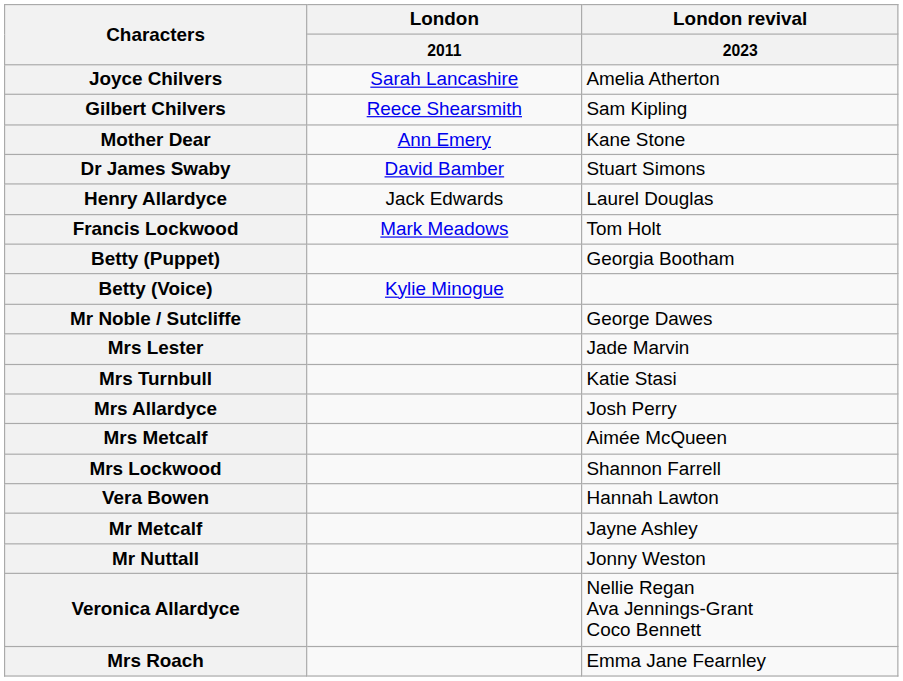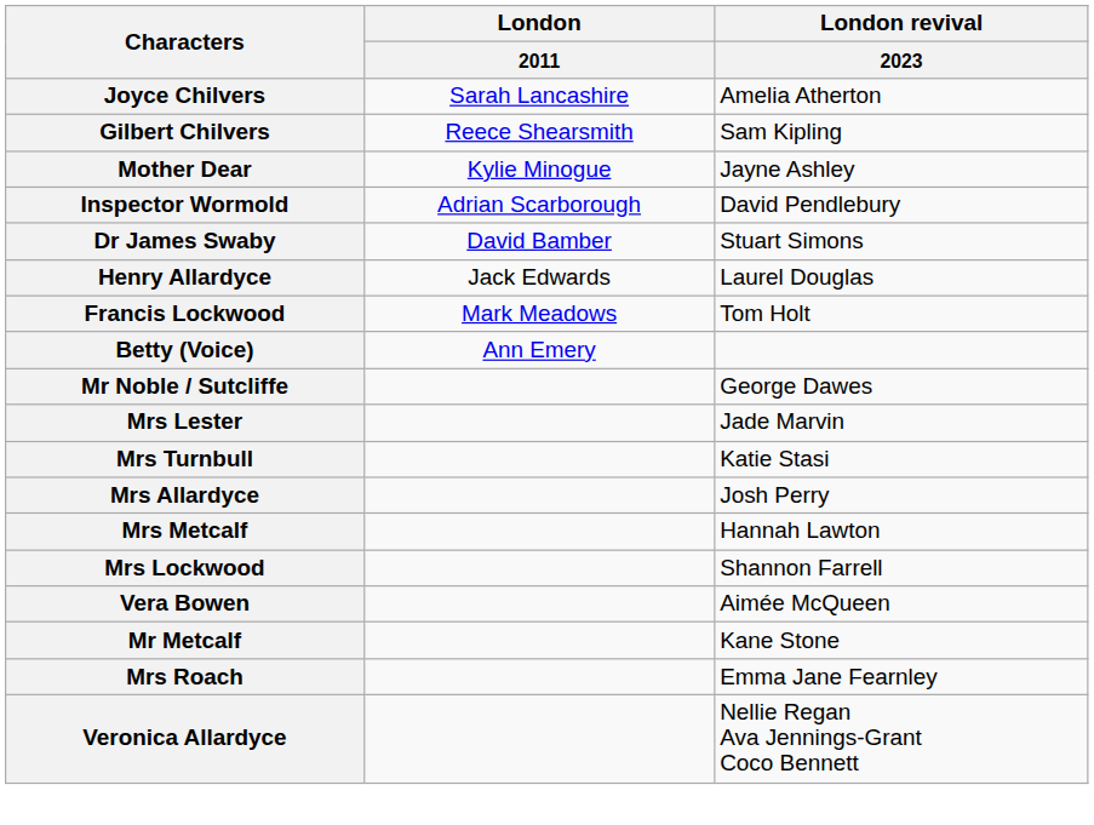 <table class="wikitable" width="60%">
 <tr>
 <th rowspan="2" scope="col">Characters</th>
 <th scope="col" class="unsortable">London</th>
 <th>London revival</th>
 </tr>
 <tr>
 <th><small>2011</small></th>
 <th><small>2023</small></th>
 </tr>
 <tr>
 <th scope="row">Joyce Chilvers</th>
 <td colspan="1" align="center"><a href='#'>Sarah Lancashire</a></td>
 <td>Amelia Atherton</td>
 </tr>
 <tr>
 <th scope="row">Gilbert Chilvers</th>
 <td align="center" colspan="1"><a href='#'>Reece Shearsmith</a></td>
 <td>Sam Kipling</td>
 </tr>
 <tr>
 <th scope="row">Mother Dear</th>
-<td colspan="1" align="center"><a href='#'>Ann Emery</a></td>
-<td>Kane Stone</td>
+<td colspan="1" align="center"><a href='#'>Kylie Minogue</a></td>
+<td>Jayne Ashley</td>
+</tr>
+<tr>
+<th scope="row">Inspector Wormold</th>
+<td colspan="1" align="center"><a href='#'>Adrian Scarborough</a></td>
+<td>David Pendlebury</td>
 </tr>
 <tr>
 <th scope="row">Dr James Swaby</th>
 <td colspan="1" align="center"><a href='#'>David Bamber</a></td>
 <td>Stuart Simons</td>
 </tr>
 <tr>
 <th scope="row">Henry Allardyce</th>
 <td colspan="1" align="center">Jack Edwards</td>
 <td>Laurel Douglas</td>
 </tr>
 <tr>
 <th scope="row">Francis Lockwood</th>
 <td colspan="1" align="center"><a href='#'>Mark Meadows</a></td>
 <td>Tom Holt</td>
 </tr>
 <tr>
-<th>Betty (Puppet)</th>
-<td></td>
-<td>Georgia Bootham</td>
-</tr>
-<tr>
 <th scope="row">Betty (Voice)</th>
-<td colspan="1" align="center"><a href='#'>Kylie Minogue</a></td>
+<td colspan="1" align="center"><a href='#'>Ann Emery</a></td>
 <td></td>
 </tr>
 <tr>
 <th>Mr Noble / Sutcliffe</th>
 <td></td>
 <td>George Dawes</td>
 </tr>
 <tr>
 <th>Mrs Lester</th>
 <td></td>
 <td>Jade Marvin</td>
 </tr>
 <tr>
 <th>Mrs Turnbull</th>
 <td></td>
 <td>Katie Stasi</td>
 </tr>
 <tr>
 <th>Mrs Allardyce</th>
 <td></td>
 <td>Josh Perry</td>
 </tr>
 <tr>
 <th>Mrs Metcalf</th>
 <td></td>
-<td>Aimée McQueen</td>
+<td>Hannah Lawton</td>
 </tr>
 <tr>
 <th>Mrs Lockwood</th>
 <td></td>
 <td>Shannon Farrell</td>
 </tr>
 <tr>
 <th>Vera Bowen</th>
 <td></td>
-<td>Hannah Lawton</td>
+<td>Aimée McQueen</td>
 </tr>
 <tr>
 <th>Mr Metcalf</th>
 <td></td>
-<td>Jayne Ashley</td>
+<td>Kane Stone</td>
 </tr>
 <tr>
-<th>Mr Nuttall</th>
+<th>Mrs Roach</th>
 <td></td>
-<td>Jonny Weston</td>
+<td>Emma Jane Fearnley</td>
 </tr>
 <tr>
 <th>Veronica Allardyce</th>
 <td></td>
 <td>Nellie Regan<br>Ava Jennings-Grant<br>Coco Bennett</td>
 </tr>
-<tr>
-<th>Mrs Roach</th>
-<td></td>
-<td>Emma Jane Fearnley</td>
-</tr>
 </table>
